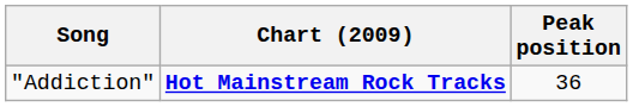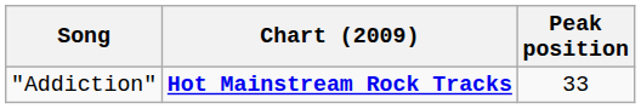 <table class="wikitable">
 <tr>
 <th>Song</th>
 <th>Chart (2009)</th>
 <th>Peak<br>position</th>
 </tr>
 <tr>
 <td>"Addiction"</td>
 <td><strong><a href='#'>Hot Mainstream Rock Tracks</a></strong></td>
-<td align="center">36</td>
+<td align="center">33</td>
 </tr>
 </table>
